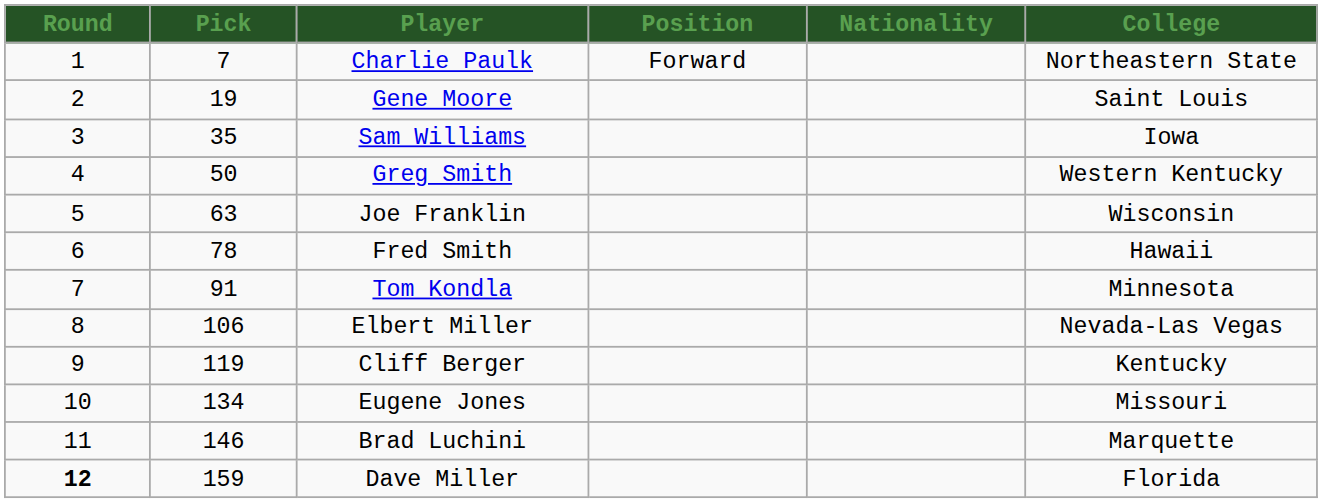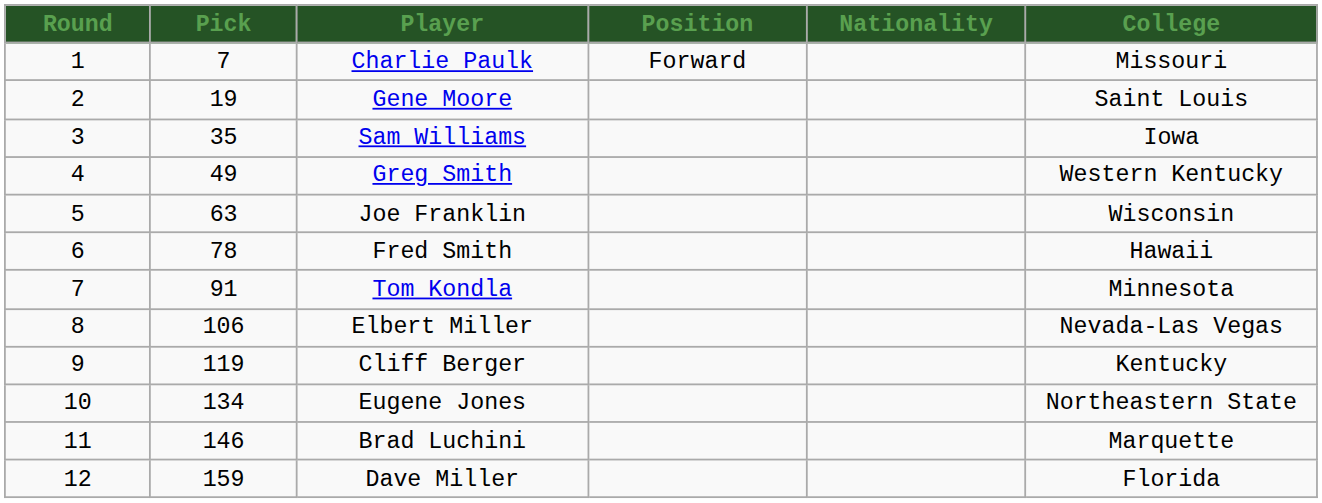 <table class="wikitable sortable sortable">
 <tr>
 <th style="background:#255325; color:#59A04F" width="10%">Round</th>
 <th style="background:#255325; color:#59A04F" width="10%">Pick</th>
 <th style="background:#255325; color:#59A04F" width="20%">Player</th>
 <th style="background:#255325; color:#59A04F" width="15%">Position</th>
 <th style="background:#255325; color:#59A04F" width="15%">Nationality</th>
 <th style="background:#255325; color:#59A04F" width="20%">College</th>
 </tr>
 <tr style="text-align: center">
 <td>1</td>
 <td>7</td>
 <td><a href='#'>Charlie Paulk</a></td>
 <td>Forward</td>
 <td></td>
-<td>Northeastern State</td>
+<td>Missouri</td>
 </tr>
 <tr style="text-align: center">
 <td>2</td>
 <td>19</td>
 <td><a href='#'>Gene Moore</a></td>
 <td></td>
 <td></td>
 <td>Saint Louis</td>
 </tr>
 <tr style="text-align: center">
 <td>3</td>
 <td>35</td>
 <td><a href='#'>Sam Williams</a></td>
 <td></td>
 <td></td>
 <td>Iowa</td>
 </tr>
 <tr style="text-align: center">
 <td>4</td>
-<td>50</td>
+<td>49</td>
 <td><a href='#'>Greg Smith</a></td>
 <td></td>
 <td></td>
 <td>Western Kentucky</td>
 </tr>
 <tr style="text-align: center">
 <td>5</td>
 <td>63</td>
 <td>Joe Franklin</td>
 <td></td>
 <td></td>
 <td>Wisconsin</td>
 </tr>
 <tr style="text-align: center">
 <td>6</td>
 <td>78</td>
 <td>Fred Smith</td>
 <td></td>
 <td></td>
 <td>Hawaii</td>
 </tr>
 <tr style="text-align: center">
 <td>7</td>
 <td>91</td>
 <td><a href='#'>Tom Kondla</a></td>
 <td></td>
 <td></td>
 <td>Minnesota</td>
 </tr>
 <tr style="text-align: center">
 <td>8</td>
 <td>106</td>
 <td>Elbert Miller</td>
 <td></td>
 <td></td>
 <td>Nevada-Las Vegas</td>
 </tr>
 <tr style="text-align: center">
 <td>9</td>
 <td>119</td>
 <td>Cliff Berger</td>
 <td></td>
 <td></td>
 <td>Kentucky</td>
 </tr>
 <tr style="text-align: center">
 <td>10</td>
 <td>134</td>
 <td>Eugene Jones</td>
 <td></td>
 <td></td>
-<td>Missouri</td>
+<td>Northeastern State</td>
 </tr>
 <tr style="text-align: center">
 <td>11</td>
 <td>146</td>
 <td>Brad Luchini</td>
 <td></td>
 <td></td>
 <td>Marquette</td>
 </tr>
 <tr style="text-align: center">
-<td><strong>12</strong></td>
+<td>12</td>
 <td>159</td>
 <td>Dave Miller</td>
 <td></td>
 <td></td>
 <td>Florida</td>
 </tr>
 </table>
